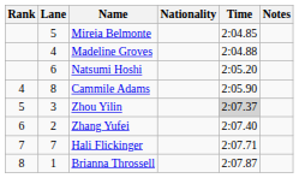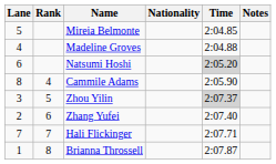 <table class="wikitable sortable" style="text-align:center">
 <tr>
+<th>Lane</th>
 <th>Rank</th>
-<th>Lane</th>
 <th>Name</th>
 <th>Nationality</th>
 <th>Time</th>
 <th>Notes</th>
 </tr>
 <tr>
+<td>5</td>
 <td></td>
-<td>5</td>
 <td align=left><a href='#'>Mireia Belmonte</a></td>
 <td align=left></td>
 <td>2:04.85</td>
 <td></td>
 </tr>
 <tr>
+<td>4</td>
 <td></td>
-<td>4</td>
 <td align=left><a href='#'>Madeline Groves</a></td>
 <td align=left></td>
 <td>2:04.88</td>
 <td></td>
 </tr>
 <tr>
+<td>6</td>
 <td></td>
-<td>6</td>
 <td align=left><a href='#'>Natsumi Hoshi</a></td>
 <td align=left></td>
-<td>2:05.20</td>
+<td style="background: lightgrey;">2:05.20</td>
 <td></td>
 </tr>
 <tr>
+<td>8</td>
 <td>4</td>
-<td>8</td>
 <td align=left><a href='#'>Cammile Adams</a></td>
 <td align=left></td>
 <td>2:05.90</td>
 <td></td>
 </tr>
 <tr>
+<td>3</td>
 <td>5</td>
-<td>3</td>
 <td align=left><a href='#'>Zhou Yilin</a></td>
 <td align=left></td>
 <td style="background: lightgrey;">2:07.37</td>
 <td></td>
 </tr>
 <tr>
+<td>2</td>
 <td>6</td>
-<td>2</td>
 <td align=left><a href='#'>Zhang Yufei</a></td>
 <td align=left></td>
 <td>2:07.40</td>
 <td></td>
 </tr>
 <tr>
 <td>7</td>
 <td>7</td>
 <td align=left><a href='#'>Hali Flickinger</a></td>
 <td align=left></td>
 <td>2:07.71</td>
 <td></td>
 </tr>
 <tr>
+<td>1</td>
 <td>8</td>
-<td>1</td>
 <td align=left><a href='#'>Brianna Throssell</a></td>
 <td align=left></td>
 <td>2:07.87</td>
 <td></td>
 </tr>
 </table>
